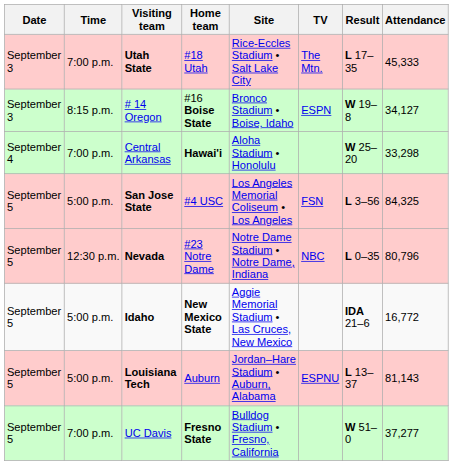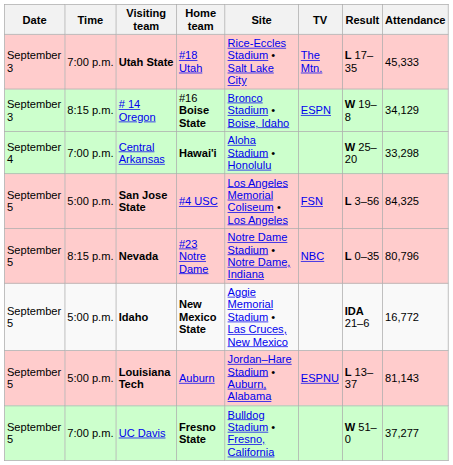 <table class="wikitable" style="font-size:95%;">
 <tr>
 <th>Date</th>
 <th>Time</th>
 <th>Visiting team</th>
 <th>Home team</th>
 <th>Site</th>
 <th>TV</th>
 <th>Result</th>
 <th>Attendance</th>
 </tr>
 <tr bgcolor=#ffcccc>
 <td>September 3</td>
 <td>7:00 p.m.</td>
 <td><strong>Utah State</strong></td>
 <td><a href='#'>#18 Utah</a></td>
 <td><a href='#'>Rice-Eccles Stadium</a> • <a href='#'>Salt Lake City</a></td>
 <td><a href='#'>The Mtn.</a></td>
 <td><strong>L</strong> 17–35</td>
 <td>45,333</td>
 </tr>
 <tr bgcolor=#ccffcc>
 <td>September 3</td>
 <td>8:15 p.m.</td>
 <td><a href='#'># 14 Oregon</a></td>
 <td>#16 <strong>Boise State</strong></td>
 <td><a href='#'>Bronco Stadium</a> • <a href='#'>Boise, Idaho</a></td>
 <td><a href='#'>ESPN</a></td>
 <td><strong>W</strong> 19–8</td>
-<td>34,127</td>
+<td>34,129</td>
 </tr>
 <tr bgcolor=#ccffcc>
 <td>September 4</td>
 <td>7:00 p.m.</td>
 <td><a href='#'>Central Arkansas</a></td>
 <td><strong>Hawai'i</strong></td>
 <td><a href='#'>Aloha Stadium</a> • <a href='#'>Honolulu</a></td>
 <td></td>
 <td><strong>W</strong> 25–20</td>
 <td>33,298</td>
 </tr>
 <tr bgcolor=#ffcccc>
 <td>September 5</td>
 <td>5:00 p.m.</td>
 <td><strong>San Jose State</strong></td>
 <td><a href='#'>#4 USC</a></td>
 <td><a href='#'>Los Angeles Memorial Coliseum</a> • <a href='#'>Los Angeles</a></td>
 <td><a href='#'>FSN</a></td>
 <td><strong>L</strong> 3–56</td>
 <td>84,325</td>
 </tr>
 <tr bgcolor=#ffcccc>
 <td>September 5</td>
-<td>12:30 p.m.</td>
+<td>8:15 p.m.</td>
 <td><strong>Nevada</strong></td>
 <td><a href='#'>#23 Notre Dame</a></td>
 <td><a href='#'>Notre Dame Stadium</a> • <a href='#'>Notre Dame, Indiana</a></td>
 <td><a href='#'>NBC</a></td>
 <td><strong>L</strong> 0–35</td>
 <td>80,796</td>
 </tr>
 <tr bgcolor=>
 <td>September 5</td>
 <td>5:00 p.m.</td>
 <td><strong>Idaho</strong></td>
 <td><strong>New Mexico State</strong></td>
 <td><a href='#'>Aggie Memorial Stadium</a> • <a href='#'>Las Cruces, New Mexico</a></td>
 <td></td>
 <td><strong>IDA</strong> 21–6</td>
 <td>16,772</td>
 </tr>
 <tr bgcolor=ffcccc>
 <td>September 5</td>
 <td>5:00 p.m.</td>
 <td><strong>Louisiana Tech</strong></td>
 <td><a href='#'>Auburn</a></td>
 <td><a href='#'>Jordan–Hare Stadium</a> • <a href='#'>Auburn, Alabama</a></td>
 <td><a href='#'>ESPNU</a></td>
 <td><strong>L</strong> 13–37</td>
 <td>81,143</td>
 </tr>
 <tr bgcolor=#ccffcc>
 <td>September 5</td>
 <td>7:00 p.m.</td>
 <td><a href='#'>UC Davis</a></td>
 <td><strong>Fresno State</strong></td>
 <td><a href='#'>Bulldog Stadium</a> • <a href='#'>Fresno, California</a></td>
 <td></td>
 <td><strong>W</strong> 51–0</td>
 <td>37,277</td>
 </tr>
 </table>
